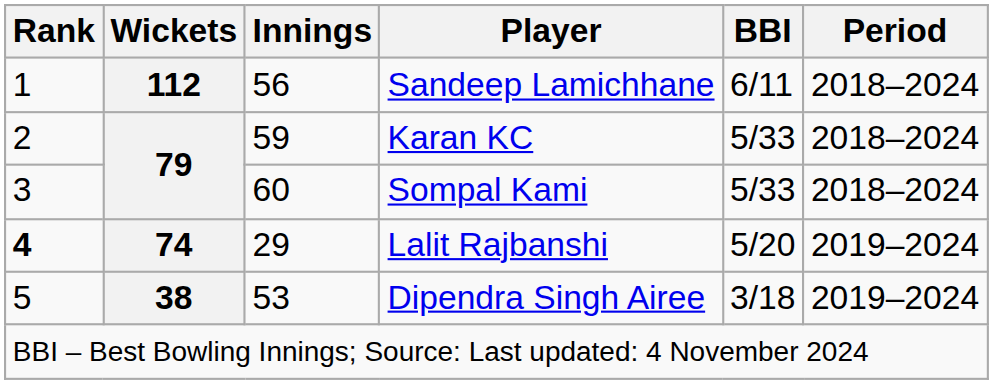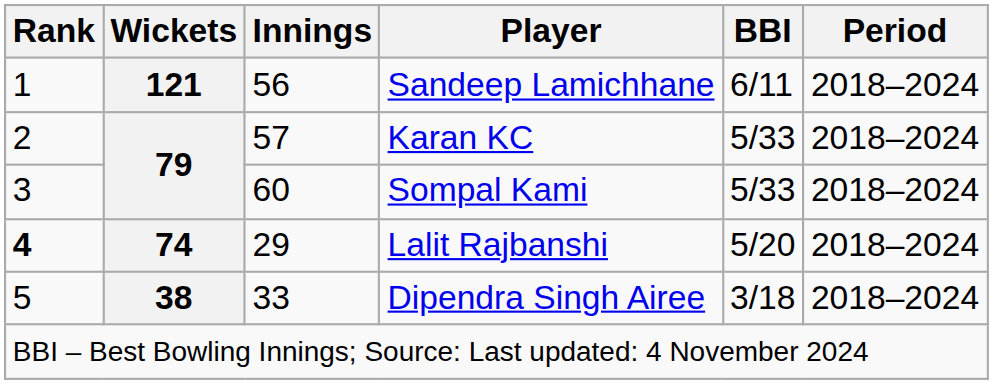 <table class="wikitable">
 <tr>
 <th>Rank</th>
 <th>Wickets</th>
 <th>Innings</th>
 <th>Player</th>
 <th>BBI</th>
 <th>Period</th>
 </tr>
 <tr>
 <td>1</td>
-<th>112</th>
+<th>121</th>
 <td>56</td>
 <td><a href='#'>Sandeep Lamichhane</a></td>
 <td>6/11</td>
 <td>2018–2024</td>
 </tr>
 <tr>
 <td>2</td>
 <th rowspan="2">79</th>
-<td>59</td>
+<td>57</td>
 <td><a href='#'>Karan KC</a></td>
 <td>5/33</td>
 <td>2018–2024</td>
 </tr>
 <tr>
 <td>3</td>
 <td>60</td>
 <td><a href='#'>Sompal Kami</a></td>
 <td>5/33</td>
 <td>2018–2024</td>
 </tr>
 <tr>
 <td><strong>4</strong></td>
 <th>74</th>
 <td>29</td>
 <td><a href='#'>Lalit Rajbanshi</a></td>
 <td>5/20</td>
-<td>2019–2024</td>
+<td>2018–2024</td>
 </tr>
 <tr>
 <td>5</td>
 <th>38</th>
-<td>53</td>
+<td>33</td>
 <td><a href='#'>Dipendra Singh Airee</a></td>
 <td>3/18</td>
-<td>2019–2024</td>
+<td>2018–2024</td>
 </tr>
 <tr>
 <td colspan="6" style="text-align:left;"><small>BBI – Best Bowling Innings; Source:  Last updated: 4 November 2024</small></td>
 </tr>
 </table>
